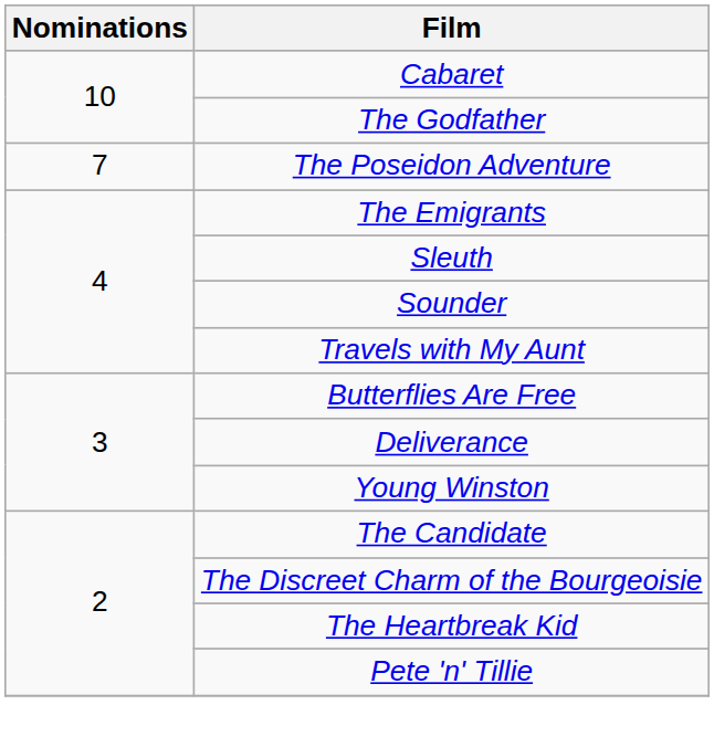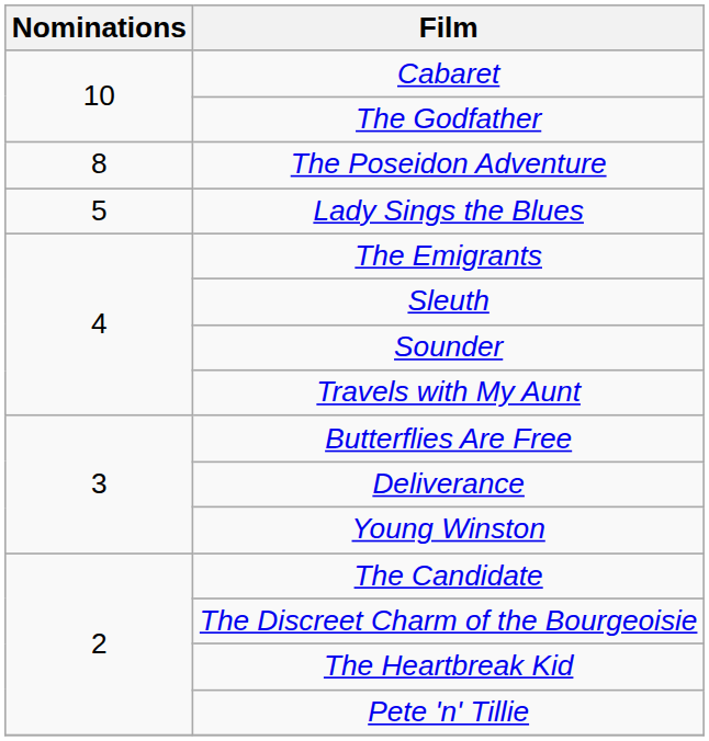 <table class="wikitable" rowspan="2" style="text-align:center;">
 <tr>
 <th scope="col" style="width:55px;">Nominations</th>
 <th scope="col" style="text-align:center;">Film</th>
 </tr>
 <tr>
 <td rowspan="2" style="text-align:center">10</td>
 <td><em><a href='#'>Cabaret</a></em></td>
 </tr>
 <tr>
 <td><em><a href='#'>The Godfather</a></em></td>
 </tr>
 <tr>
-<td style="text-align:center">7</td>
+<td style="text-align:center">8</td>
 <td><em><a href='#'>The Poseidon Adventure</a></em></td>
+</tr>
+<tr>
+<td style="text-align:center">5</td>
+<td><em><a href='#'>Lady Sings the Blues</a></em></td>
 </tr>
 <tr>
 <td rowspan=4, style="text-align:center">4</td>
 <td><em><a href='#'>The Emigrants</a></em></td>
 </tr>
 <tr>
 <td><em><a href='#'>Sleuth</a></em></td>
 </tr>
 <tr>
 <td><em><a href='#'>Sounder</a></em></td>
 </tr>
 <tr>
 <td><em><a href='#'>Travels with My Aunt</a></em></td>
 </tr>
 <tr>
 <td rowspan=3, style="text-align:center">3</td>
 <td><em><a href='#'>Butterflies Are Free</a></em></td>
 </tr>
 <tr>
 <td><em><a href='#'>Deliverance</a></em></td>
 </tr>
 <tr>
 <td><em><a href='#'>Young Winston</a></em></td>
 </tr>
 <tr>
 <td rowspan=4, style="text-align:center">2</td>
 <td><em><a href='#'>The Candidate</a></em></td>
 </tr>
 <tr>
 <td><em><a href='#'>The Discreet Charm of the Bourgeoisie</a></em></td>
 </tr>
 <tr>
 <td><em><a href='#'>The Heartbreak Kid</a></em></td>
 </tr>
 <tr>
 <td><em><a href='#'>Pete 'n' Tillie</a></em></td>
 </tr>
 <tr>
 </tr>
 </table>
